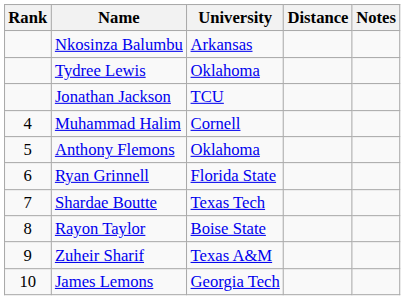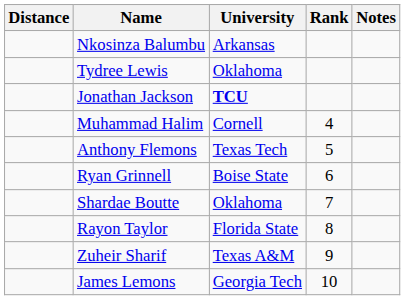 <table class="wikitable sortable" style="text-align:center">
 <tr>
-<th>Rank</th>
+<th>Distance</th>
 <th>Name</th>
 <th>University</th>
-<th>Distance</th>
+<th>Rank</th>
 <th>Notes</th>
 </tr>
 <tr>
 <td></td>
 <td align=left><a href='#'>Nkosinza Balumbu</a></td>
 <td align="left"><a href='#'>Arkansas</a></td>
 <td></td>
 <td></td>
 </tr>
 <tr>
 <td></td>
 <td align=left><a href='#'>Tydree Lewis</a></td>
 <td align="left"><a href='#'>Oklahoma</a></td>
 <td></td>
 <td></td>
 </tr>
 <tr>
 <td></td>
 <td align=left><a href='#'>Jonathan Jackson</a></td>
-<td align="left"><a href='#'>TCU</a></td>
+<td align="left"><strong><a href='#'>TCU</a></strong></td>
 <td></td>
 <td></td>
 </tr>
 <tr>
-<td>4</td>
+<td></td>
 <td align=left><a href='#'>Muhammad Halim</a></td>
 <td align=left><a href='#'>Cornell</a></td>
-<td></td>
+<td>4</td>
 <td></td>
 </tr>
 <tr>
+<td></td>
+<td align=left><a href='#'>Anthony Flemons</a></td>
+<td align="left"><a href='#'>Texas Tech</a></td>
 <td>5</td>
-<td align=left><a href='#'>Anthony Flemons</a></td>
-<td align="left"><a href='#'>Oklahoma</a></td>
-<td></td>
 <td></td>
 </tr>
 <tr>
+<td></td>
+<td align=left><a href='#'>Ryan Grinnell</a></td>
+<td align="left"><a href='#'>Boise State</a></td>
 <td>6</td>
-<td align=left><a href='#'>Ryan Grinnell</a></td>
-<td align="left"><a href='#'>Florida State</a></td>
-<td></td>
 <td></td>
 </tr>
 <tr>
+<td></td>
+<td align=left><a href='#'>Shardae Boutte</a></td>
+<td align="left"><a href='#'>Oklahoma</a></td>
 <td>7</td>
-<td align=left><a href='#'>Shardae Boutte</a></td>
-<td align="left"><a href='#'>Texas Tech</a></td>
-<td></td>
 <td></td>
 </tr>
 <tr>
+<td></td>
+<td align=left><a href='#'>Rayon Taylor</a></td>
+<td align="left"><a href='#'>Florida State</a></td>
 <td>8</td>
-<td align=left><a href='#'>Rayon Taylor</a></td>
-<td align="left"><a href='#'>Boise State</a></td>
-<td></td>
 <td></td>
 </tr>
 <tr>
-<td>9</td>
+<td></td>
 <td align=left><a href='#'>Zuheir Sharif</a></td>
 <td align="left"><a href='#'>Texas A&M</a></td>
-<td></td>
+<td>9</td>
 <td></td>
 </tr>
 <tr>
-<td>10</td>
+<td></td>
 <td align=left><a href='#'>James Lemons</a></td>
 <td align="left"><a href='#'>Georgia Tech</a></td>
-<td></td>
+<td>10</td>
 <td></td>
 </tr>
 </table>
